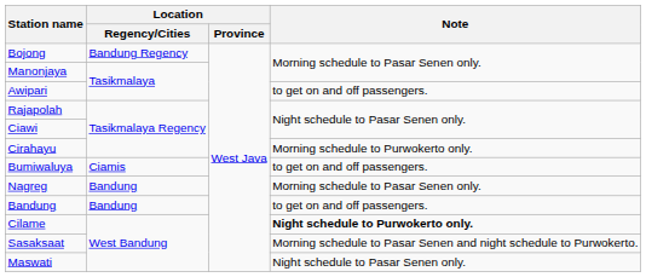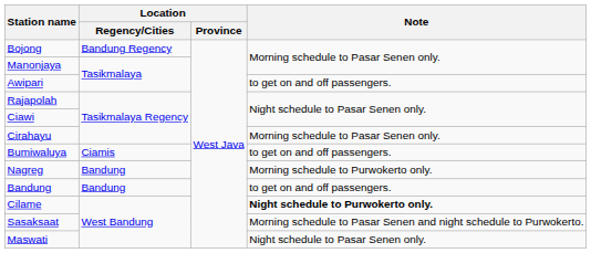 <table class="wikitable" rules="all">
 <tr>
 <th rowspan="2">Station name</th>
 <th colspan="2" style="width: 5em;">Location</th>
 <th rowspan="2">Note</th>
 </tr>
 <tr>
 <th>Regency/Cities</th>
 <th>Province</th>
 </tr>
 <tr>
 <td><a href='#'>Bojong</a></td>
 <td><a href='#'>Bandung Regency</a></td>
 <td rowspan="12"><a href='#'>West Java</a></td>
 <td rowspan="2">Morning schedule to Pasar Senen only.</td>
 </tr>
 <tr>
 <td><a href='#'>Manonjaya</a></td>
 <td rowspan="2"><a href='#'>Tasikmalaya</a></td>
 </tr>
 <tr>
 <td><a href='#'>Awipari</a></td>
 <td>to get on and off passengers.</td>
 </tr>
 <tr>
 <td><a href='#'>Rajapolah</a></td>
 <td rowspan="3"><a href='#'>Tasikmalaya Regency</a></td>
 <td rowspan="2">Night schedule to Pasar Senen only.</td>
 </tr>
 <tr>
 <td><a href='#'>Ciawi</a></td>
 </tr>
 <tr>
 <td><a href='#'>Cirahayu</a></td>
-<td>Morning schedule to Purwokerto only.</td>
+<td>Morning schedule to Pasar Senen only.</td>
 </tr>
 <tr>
 <td><a href='#'>Bumiwaluya</a></td>
 <td><a href='#'>Ciamis</a></td>
 <td>to get on and off passengers.</td>
 </tr>
 <tr>
 <td><a href='#'>Nagreg</a></td>
 <td><a href='#'>Bandung</a></td>
-<td>Morning schedule to Pasar Senen only.</td>
+<td>Morning schedule to Purwokerto only.</td>
 </tr>
 <tr>
 <td><a href='#'>Bandung</a></td>
 <td><a href='#'>Bandung</a></td>
 <td>to get on and off passengers.</td>
 </tr>
 <tr>
 <td><a href='#'>Cilame</a></td>
 <td rowspan="3"><a href='#'>West Bandung</a></td>
 <td><strong>Night schedule to Purwokerto only.</strong></td>
 </tr>
 <tr>
 <td><a href='#'>Sasaksaat</a></td>
 <td>Morning schedule to Pasar Senen and night schedule to Purwokerto.</td>
 </tr>
 <tr>
 <td><a href='#'>Maswati</a></td>
 <td>Night schedule to Pasar Senen only.</td>
 </tr>
 </table>
